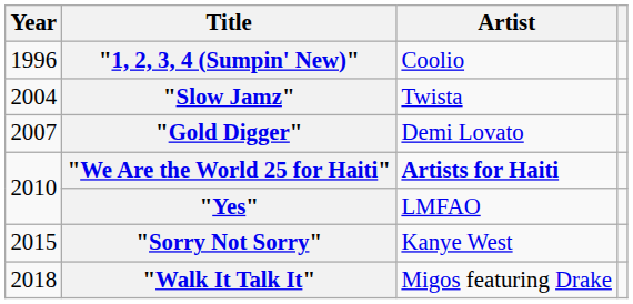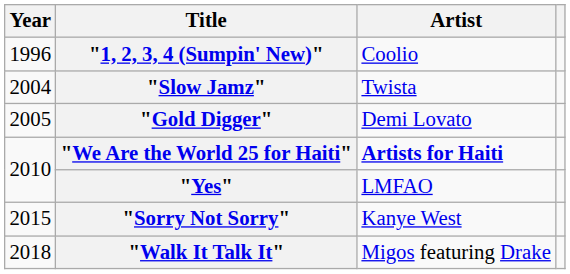 <table class="wikitable plainrowheaders sortable">
 <tr>
 <th>Year</th>
 <th>Title</th>
 <th>Artist</th>
 <th class="unsortable"></th>
 </tr>
 <tr>
 <td>1996</td>
 <th scope="row">"<a href='#'>1, 2, 3, 4 (Sumpin' New)</a>"</th>
 <td><a href='#'>Coolio</a></td>
 <td style="text-align: center;"></td>
 </tr>
 <tr>
 <td>2004</td>
 <th scope="row">"<a href='#'>Slow Jamz</a>"</th>
 <td><a href='#'>Twista</a></td>
 <td style="text-align: center;"></td>
 </tr>
 <tr>
-<td>2007</td>
+<td>2005</td>
 <th scope="row">"<a href='#'>Gold Digger</a>"</th>
 <td><a href='#'>Demi Lovato</a></td>
 <td style="text-align: center;"></td>
 </tr>
 <tr>
 <td rowspan="2">2010</td>
 <th scope="row">"<a href='#'>We Are the World 25 for Haiti</a>"</th>
 <td><strong><a href='#'>Artists for Haiti</a></strong></td>
 <td style="text-align: center;"></td>
 </tr>
 <tr>
 <th scope="row">"<a href='#'>Yes</a>"</th>
 <td><a href='#'>LMFAO</a></td>
 <td style="text-align: center;"></td>
 </tr>
 <tr>
 <td>2015</td>
 <th scope="row">"<a href='#'>Sorry Not Sorry</a>"</th>
 <td><a href='#'>Kanye West</a></td>
 <td style="text-align: center;"></td>
 </tr>
 <tr>
 <td>2018</td>
 <th scope="row">"<a href='#'>Walk It Talk It</a>"</th>
 <td><a href='#'>Migos</a> featuring <a href='#'>Drake</a></td>
 <td style="text-align: center;"></td>
 </tr>
 </table>
